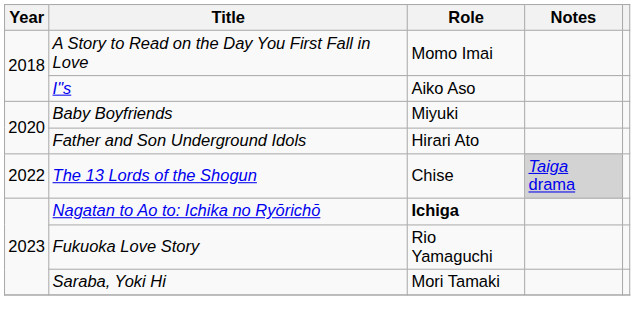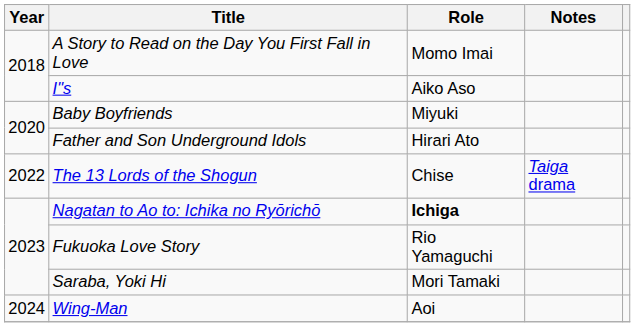 <table class="wikitable sortable plainrowheaders">
 <tr>
 <th scope="col">Year</th>
 <th scope="col">Title</th>
 <th scope="col">Role</th>
 <th class="unsortable" scope="col">Notes</th>
 <th class="unsortable" scope="col"></th>
 </tr>
 <tr>
 <td rowspan=2>2018</td>
 <td><em>A Story to Read on the Day You First Fall in Love</em></td>
 <td>Momo Imai</td>
 <td></td>
 <td></td>
 </tr>
 <tr>
 <td><em><a href='#'>I"s</a></em></td>
 <td>Aiko Aso</td>
 <td></td>
 <td></td>
 </tr>
 <tr>
 <td rowspan=2>2020</td>
 <td><em>Baby Boyfriends</em></td>
 <td>Miyuki</td>
 <td></td>
 <td></td>
 </tr>
 <tr>
 <td><em>Father and Son Underground Idols</em></td>
 <td>Hirari Ato</td>
 <td></td>
 <td></td>
 </tr>
 <tr>
 <td>2022</td>
 <td><em><a href='#'>The 13 Lords of the Shogun</a></em></td>
 <td>Chise</td>
-<td style="background: lightgrey;"><a href='#'><em>Taiga</em> drama</a></td>
+<td><a href='#'><em>Taiga</em> drama</a></td>
 <td></td>
 </tr>
 <tr>
 <td rowspan=3>2023</td>
 <td><em><a href='#'>Nagatan to Ao to: Ichika no Ryōrichō</a></em></td>
 <td><strong>Ichiga</strong></td>
 <td></td>
 <td></td>
 </tr>
 <tr>
 <td><em>Fukuoka Love Story</em></td>
 <td>Rio Yamaguchi</td>
 <td></td>
 <td></td>
 </tr>
 <tr>
 <td><em>Saraba, Yoki Hi</em></td>
 <td>Mori Tamaki</td>
 <td></td>
 <td></td>
 </tr>
 <tr>
+<td>2024</td>
+<td><em><a href='#'>Wing-Man</a></em></td>
+<td>Aoi</td>
+<td></td>
+<td></td>
+</tr>
+<tr>
 </tr>
 </table>
